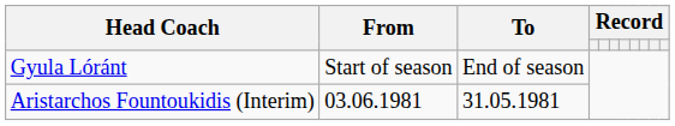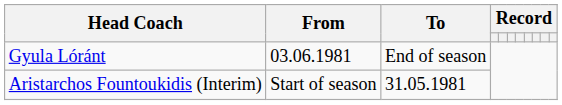 <table class="wikitable" style="text-align: ">
 <tr>
 <th rowspan=2>Head Coach</th>
 <th rowspan=2>From</th>
 <th rowspan=2>To</th>
 <th colspan=8>Record</th>
 </tr>
 <tr>
 <th></th>
 <th></th>
 <th></th>
 <th></th>
 <th></th>
 <th></th>
 <th></th>
 <th></th>
 </tr>
 <tr>
 <td> <a href='#'>Gyula Lóránt</a></td>
-<td>Start of season</td>
+<td>03.06.1981</td>
 <td>End of season<br></td>
 </tr>
 <tr>
 <td> <a href='#'>Aristarchos Fountoukidis</a> (Interim)</td>
-<td>03.06.1981</td>
+<td>Start of season</td>
 <td>31.05.1981<br></td>
 </tr>
 </table>
